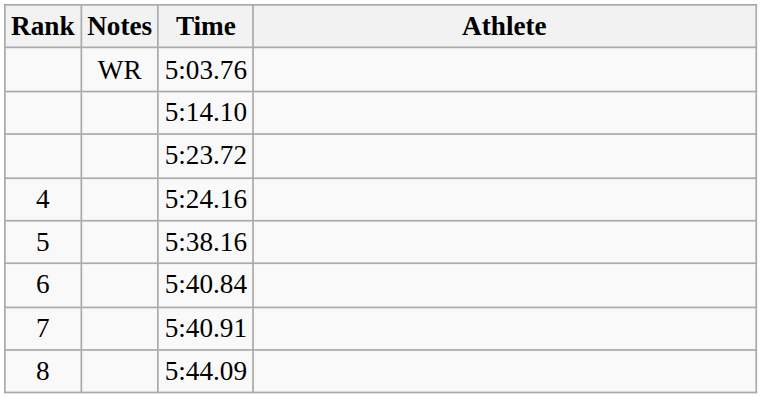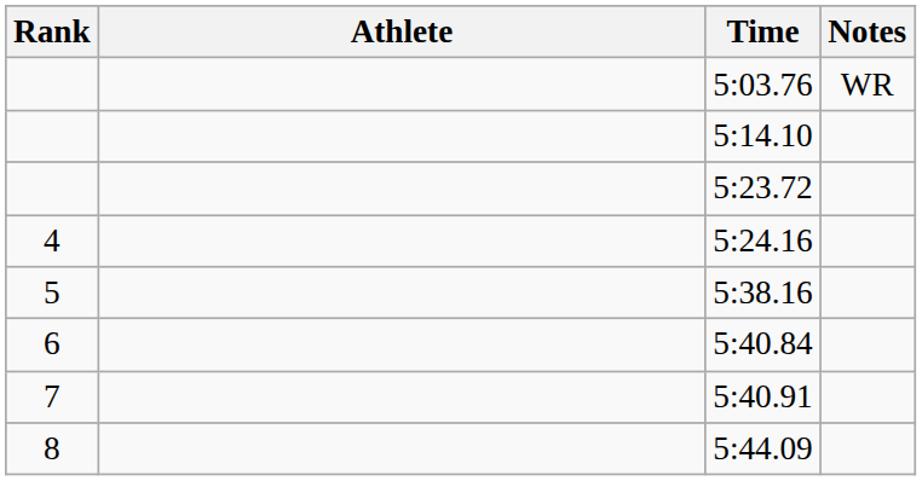 <table class="wikitable" style="text-align:center">
 <tr>
 <th>Rank</th>
+<th Style="width:18em">Athlete</th>
+<th>Time</th>
 <th>Notes</th>
-<th>Time</th>
-<th Style="width:18em">Athlete</th>
 </tr>
 <tr>
 <td></td>
+<td style="text-align:left"></td>
+<td>5:03.76</td>
 <td>WR</td>
-<td>5:03.76</td>
-<td style="text-align:left"></td>
 </tr>
 <tr>
 <td></td>
+<td style="text-align:left"></td>
+<td>5:14.10</td>
 <td></td>
-<td>5:14.10</td>
-<td style="text-align:left"></td>
 </tr>
 <tr>
 <td></td>
+<td style="text-align:left"></td>
+<td>5:23.72</td>
 <td></td>
-<td>5:23.72</td>
-<td style="text-align:left"></td>
 </tr>
 <tr>
 <td>4</td>
+<td style="text-align:left"></td>
+<td>5:24.16</td>
 <td></td>
-<td>5:24.16</td>
-<td style="text-align:left"></td>
 </tr>
 <tr>
 <td>5</td>
+<td style="text-align:left"></td>
+<td>5:38.16</td>
 <td></td>
-<td>5:38.16</td>
-<td style="text-align:left"></td>
 </tr>
 <tr>
 <td>6</td>
+<td style="text-align:left"></td>
+<td>5:40.84</td>
 <td></td>
-<td>5:40.84</td>
-<td style="text-align:left"></td>
 </tr>
 <tr>
 <td>7</td>
+<td style="text-align:left"></td>
+<td>5:40.91</td>
 <td></td>
-<td>5:40.91</td>
-<td style="text-align:left"></td>
 </tr>
 <tr>
 <td>8</td>
+<td style="text-align:left"></td>
+<td>5:44.09</td>
 <td></td>
-<td>5:44.09</td>
-<td style="text-align:left"></td>
 </tr>
 </table>
